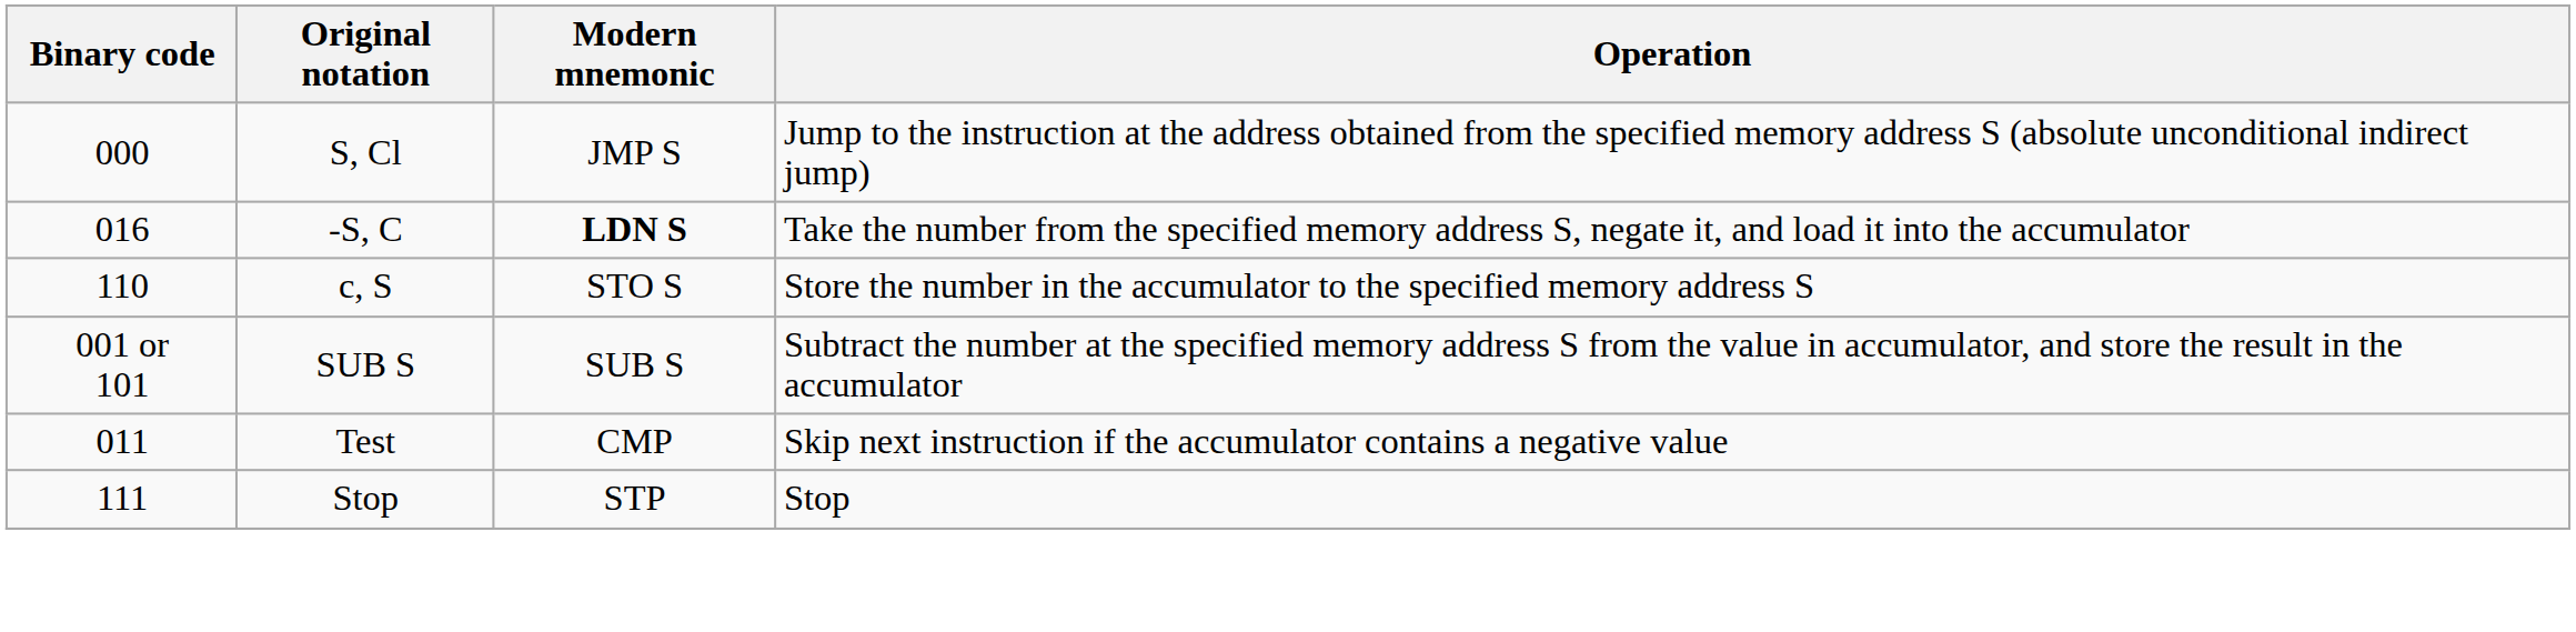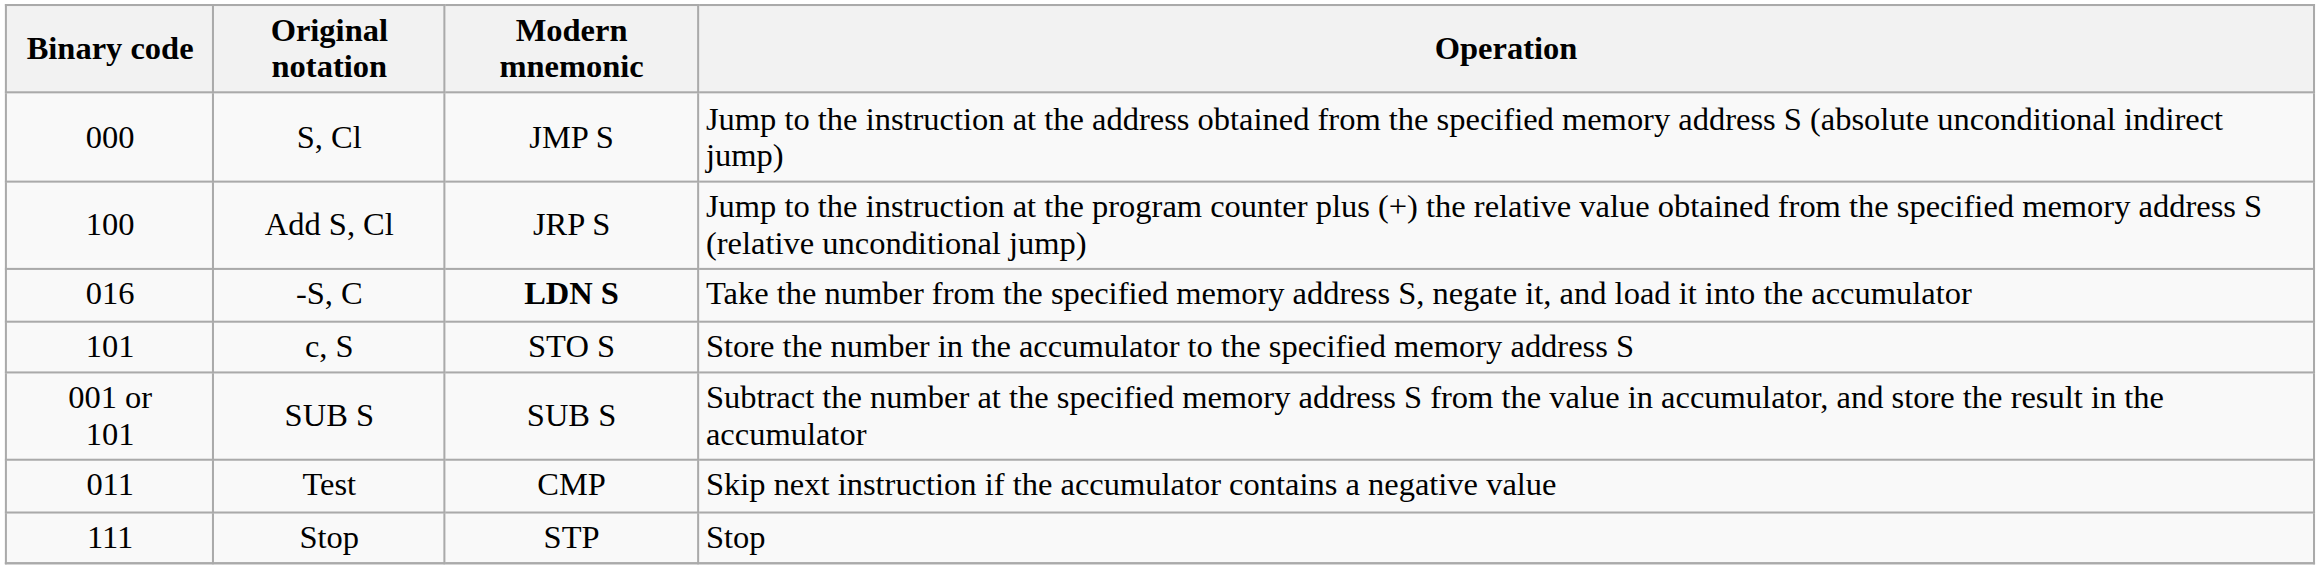 <table class="wikitable" style="width:90%; margin:1em auto; clear:both; text-align:center;">
 <tr>
 <th style="width:9%;">Binary code</th>
 <th style="width:10%;">Original notation</th>
 <th style="width:11%;">Modern mnemonic</th>
 <th style="width:70%;">Operation</th>
 </tr>
 <tr>
 <td>000</td>
 <td>S, Cl</td>
 <td>JMP S</td>
 <td style="text-align:left;">Jump to the instruction at the address obtained from the specified memory address S (absolute unconditional indirect jump)</td>
 </tr>
 <tr>
+<td>100</td>
+<td>Add S, Cl</td>
+<td>JRP S</td>
+<td style="text-align:left;">Jump to the instruction at the program counter plus (+) the relative value obtained from the specified memory address S (relative unconditional jump)</td>
+</tr>
+<tr>
 <td>016</td>
 <td>-S, C</td>
 <td><strong>LDN S</strong></td>
 <td style="text-align:left;">Take the number from the specified memory address S, negate it, and load it into the accumulator</td>
 </tr>
 <tr>
-<td>110</td>
+<td>101</td>
 <td>c, S</td>
 <td>STO S</td>
 <td style="text-align:left;">Store the number in the accumulator to the specified memory address S</td>
 </tr>
 <tr>
 <td>001 or<br>101</td>
 <td>SUB S</td>
 <td>SUB S</td>
 <td style="text-align:left;">Subtract the number at the specified memory address S from the value in accumulator, and store the result in the accumulator</td>
 </tr>
 <tr>
 <td>011</td>
 <td>Test</td>
 <td>CMP</td>
 <td style="text-align:left;">Skip next instruction if the accumulator contains a negative value</td>
 </tr>
 <tr>
 <td>111</td>
 <td>Stop</td>
 <td>STP</td>
 <td style="text-align:left;">Stop</td>
 </tr>
 <tr class="tfoot" style="text-align:left;">
 </tr>
 </table>
